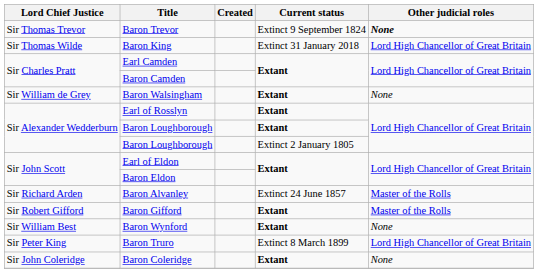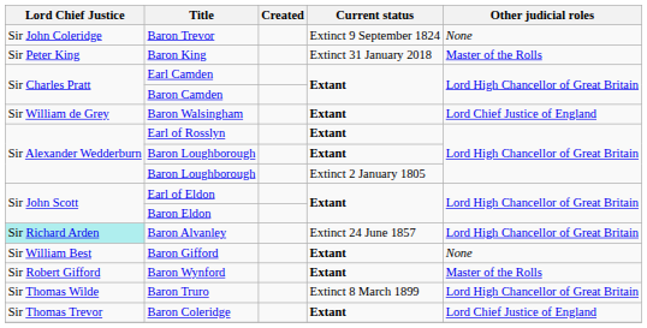 <table class="wikitable">
 <tr>
 <th>Lord Chief Justice</th>
 <th>Title</th>
 <th>Created</th>
 <th>Current status</th>
 <th>Other judicial roles</th>
 </tr>
 <tr>
-<td>Sir <a href='#'>Thomas Trevor</a></td>
+<td>Sir <a href='#'>John Coleridge</a></td>
 <td><a href='#'>Baron Trevor</a></td>
 <td></td>
 <td>Extinct 9 September 1824</td>
-<td><strong><em>None</em></strong></td>
+<td><em>None</em></td>
 </tr>
 <tr>
-<td>Sir <a href='#'>Thomas Wilde</a></td>
+<td>Sir <a href='#'>Peter King</a></td>
 <td><a href='#'>Baron King</a></td>
 <td></td>
 <td>Extinct 31 January 2018</td>
-<td><a href='#'>Lord High Chancellor of Great Britain</a></td>
+<td><a href='#'>Master of the Rolls</a></td>
 </tr>
 <tr>
 <td rowspan=2>Sir <a href='#'>Charles Pratt</a></td>
 <td><a href='#'>Earl Camden</a></td>
 <td></td>
 <td rowspan=2><strong>Extant</strong></td>
 <td rowspan=2><a href='#'>Lord High Chancellor of Great Britain</a></td>
 </tr>
 <tr>
 <td><a href='#'>Baron Camden</a></td>
 <td></td>
 </tr>
 <tr>
 <td>Sir <a href='#'>William de Grey</a></td>
 <td><a href='#'>Baron Walsingham</a></td>
 <td></td>
 <td><strong>Extant</strong></td>
-<td><em>None</em></td>
+<td><a href='#'>Lord Chief Justice of England</a></td>
 </tr>
 <tr>
 <td rowspan=3>Sir <a href='#'>Alexander Wedderburn</a></td>
 <td><a href='#'>Earl of Rosslyn</a></td>
 <td></td>
 <td><strong>Extant</strong></td>
 <td rowspan=3><a href='#'>Lord High Chancellor of Great Britain</a></td>
 </tr>
 <tr>
 <td><a href='#'>Baron Loughborough</a></td>
 <td></td>
 <td><strong>Extant</strong></td>
 </tr>
 <tr>
 <td><a href='#'>Baron Loughborough</a></td>
 <td></td>
 <td>Extinct 2 January 1805</td>
 </tr>
 <tr>
 <td rowspan=2>Sir <a href='#'>John Scott</a></td>
 <td><a href='#'>Earl of Eldon</a></td>
 <td></td>
 <td rowspan=2><strong>Extant</strong></td>
 <td rowspan=2><a href='#'>Lord High Chancellor of Great Britain</a></td>
 </tr>
 <tr>
 <td><a href='#'>Baron Eldon</a></td>
 <td></td>
 </tr>
 <tr>
-<td>Sir <a href='#'>Richard Arden</a></td>
+<td style="background: paleturquoise;">Sir <a href='#'>Richard Arden</a></td>
 <td><a href='#'>Baron Alvanley</a></td>
 <td></td>
 <td>Extinct 24 June 1857</td>
-<td><a href='#'>Master of the Rolls</a></td>
+<td><a href='#'>Lord High Chancellor of Great Britain</a></td>
+</tr>
+<tr>
+<td>Sir <a href='#'>William Best</a></td>
+<td><a href='#'>Baron Gifford</a></td>
+<td></td>
+<td><strong>Extant</strong></td>
+<td><em>None</em></td>
 </tr>
 <tr>
 <td>Sir <a href='#'>Robert Gifford</a></td>
-<td><a href='#'>Baron Gifford</a></td>
+<td><a href='#'>Baron Wynford</a></td>
 <td></td>
 <td><strong>Extant</strong></td>
 <td><a href='#'>Master of the Rolls</a></td>
 </tr>
 <tr>
-<td>Sir <a href='#'>William Best</a></td>
-<td><a href='#'>Baron Wynford</a></td>
-<td></td>
-<td><strong>Extant</strong></td>
-<td><em>None</em></td>
-</tr>
-<tr>
-<td>Sir <a href='#'>Peter King</a></td>
+<td>Sir <a href='#'>Thomas Wilde</a></td>
 <td><a href='#'>Baron Truro</a></td>
 <td></td>
 <td>Extinct 8 March 1899</td>
 <td><a href='#'>Lord High Chancellor of Great Britain</a></td>
 </tr>
 <tr>
-<td>Sir <a href='#'>John Coleridge</a></td>
+<td>Sir <a href='#'>Thomas Trevor</a></td>
 <td><a href='#'>Baron Coleridge</a></td>
 <td></td>
 <td><strong>Extant</strong></td>
-<td><em>None</em></td>
+<td><a href='#'>Lord Chief Justice of England</a></td>
 </tr>
 <tr>
 </tr>
 </table>
